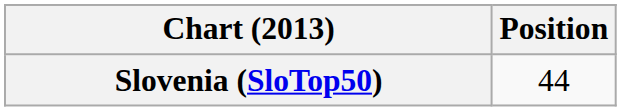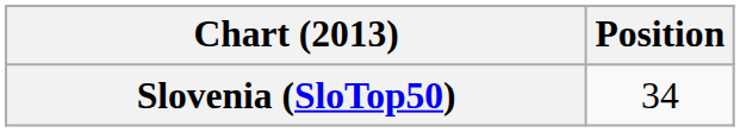 <table class="wikitable plainrowheaders" style="text-align:center">
 <tr>
 <th scope="col" width=240>Chart (2013)</th>
 <th scope="col">Position</th>
 </tr>
 <tr>
 <th scope="row">Slovenia (<a href='#'>SloTop50</a>)</th>
-<td>44</td>
+<td>34</td>
 </tr>
 </table>
